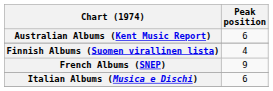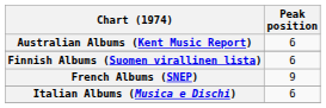 <table class="wikitable plainrowheaders sortable" style="text-align:center;">
 <tr>
 <th>Chart (1974)</th>
 <th>Peak<br>position</th>
 </tr>
 <tr>
 <th scope="row">Australian Albums (<a href='#'>Kent Music Report</a>)</th>
 <td>6</td>
 </tr>
 <tr>
 </tr>
 <tr>
 </tr>
 <tr>
 <th scope="row">Finnish Albums (<a href='#'>Suomen virallinen lista</a>)</th>
-<td>4</td>
+<td>6</td>
 </tr>
 <tr>
 <th scope="row">French Albums (<a href='#'>SNEP</a>)</th>
 <td>9</td>
 </tr>
 <tr>
 </tr>
 <tr>
 <th scope="row">Italian Albums (<em><a href='#'>Musica e Dischi</a></em>)</th>
 <td>6</td>
 </tr>
 <tr>
 </tr>
 <tr>
 </tr>
 <tr>
 </tr>
 </table>
